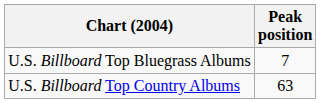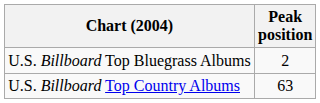 <table class="wikitable">
 <tr>
 <th align="center">Chart (2004)</th>
 <th align="center">Peak<br>position</th>
 </tr>
 <tr>
 <td align="left">U.S. <em>Billboard</em> Top Bluegrass Albums</td>
-<td align="center">7</td>
+<td align="center">2</td>
 </tr>
 <tr>
 <td align="left">U.S. <em>Billboard</em> <a href='#'>Top Country Albums</a></td>
 <td align="center">63</td>
 </tr>
 <tr>
 </tr>
 </table>
